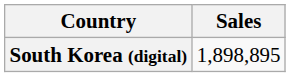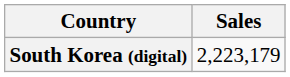 <table class="wikitable plainrowheaders">
 <tr>
 <th>Country</th>
 <th>Sales</th>
 </tr>
 <tr>
 <th scope=row>South Korea <small>(digital)</small></th>
-<td>1,898,895</td>
+<td>2,223,179</td>
 </tr>
 </table>
